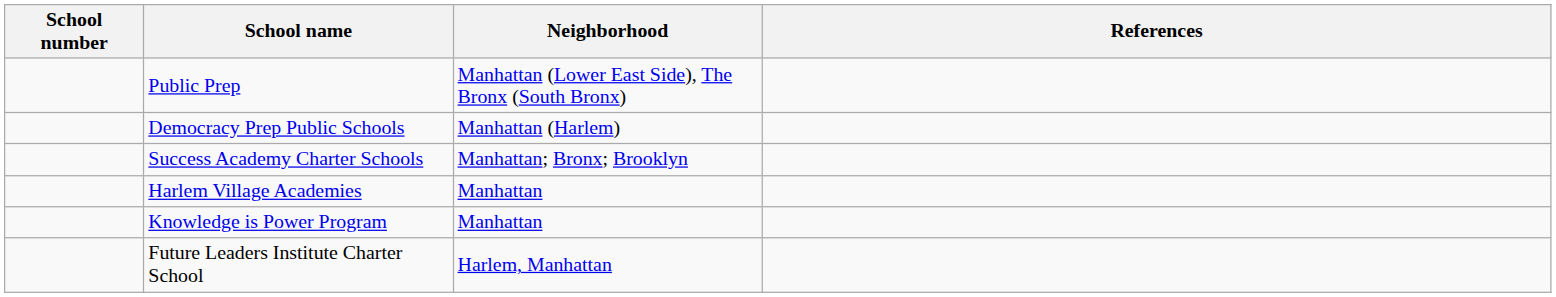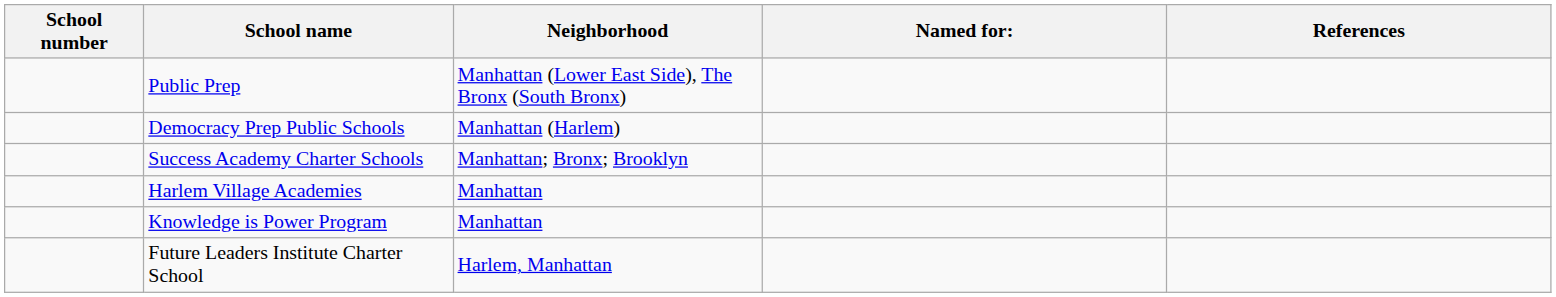 <table class="wikitable">
 <tr>
 <th style="width:9%;">School<br>number</th>
 <th style="width:20%;">School name</th>
 <th style="width:20%;">Neighborhood</th>
+<th>Named for:</th>
 <th>References</th>
 </tr>
 <tr>
 <td></td>
 <td><a href='#'>Public Prep</a></td>
 <td><a href='#'>Manhattan</a> (<a href='#'>Lower East Side</a>), <a href='#'>The Bronx</a> (<a href='#'>South Bronx</a>)</td>
 <td></td>
+<td></td>
 </tr>
 <tr>
 <td></td>
 <td><a href='#'>Democracy Prep Public Schools</a></td>
 <td><a href='#'>Manhattan</a> (<a href='#'>Harlem</a>)</td>
+<td></td>
 <td></td>
 </tr>
 <tr>
 <td></td>
 <td><a href='#'>Success Academy Charter Schools</a></td>
 <td><a href='#'>Manhattan</a>; <a href='#'>Bronx</a>; <a href='#'>Brooklyn</a></td>
 <td></td>
+<td></td>
 </tr>
 <tr>
 <td></td>
 <td><a href='#'>Harlem Village Academies</a></td>
 <td><a href='#'>Manhattan</a></td>
+<td></td>
 <td></td>
 </tr>
 <tr>
 <td></td>
 <td><a href='#'>Knowledge is Power Program</a></td>
 <td><a href='#'>Manhattan</a></td>
 <td></td>
+<td></td>
 </tr>
 <tr>
 <td></td>
 <td>Future Leaders Institute Charter School</td>
 <td><a href='#'>Harlem, Manhattan</a></td>
 <td></td>
+<td></td>
 </tr>
 </table>
